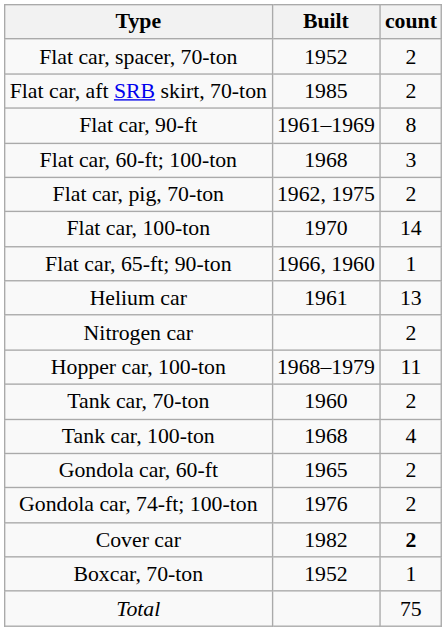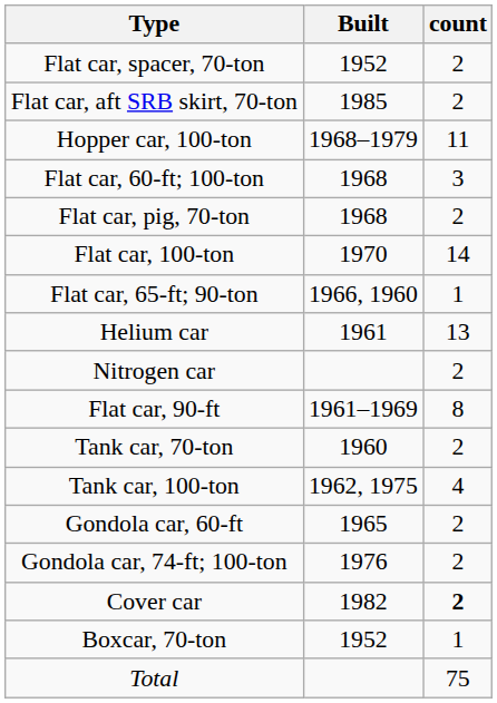 <table class="wikitable">
 <tr>
 <th>Type</th>
 <th>Built</th>
 <th>count</th>
 </tr>
 <tr style=text-align:center>
 <td>Flat car, spacer, 70-ton</td>
 <td>1952</td>
 <td>2</td>
 </tr>
 <tr style=text-align:center>
 <td>Flat car, aft <a href='#'>SRB</a> skirt, 70-ton</td>
 <td>1985</td>
 <td>2</td>
 </tr>
 <tr style=text-align:center>
-<td>Flat car, 90-ft</td>
-<td>1961–1969</td>
-<td>8</td>
+<td>Hopper car, 100-ton</td>
+<td>1968–1979</td>
+<td>11</td>
 </tr>
 <tr style=text-align:center>
 <td>Flat car, 60-ft; 100-ton</td>
 <td>1968</td>
 <td>3</td>
 </tr>
 <tr style=text-align:center>
 <td>Flat car, pig, 70-ton</td>
-<td>1962, 1975</td>
+<td>1968</td>
 <td>2</td>
 </tr>
 <tr style=text-align:center>
 <td>Flat car, 100-ton</td>
 <td>1970</td>
 <td>14</td>
 </tr>
 <tr style=text-align:center>
 <td>Flat car, 65-ft; 90-ton</td>
 <td>1966, 1960</td>
 <td>1</td>
 </tr>
 <tr style=text-align:center>
 <td>Helium car</td>
 <td>1961</td>
 <td>13</td>
 </tr>
 <tr style=text-align:center>
 <td>Nitrogen car</td>
 <td></td>
 <td>2</td>
 </tr>
 <tr style=text-align:center>
-<td>Hopper car, 100-ton</td>
-<td>1968–1979</td>
-<td>11</td>
+<td>Flat car, 90-ft</td>
+<td>1961–1969</td>
+<td>8</td>
 </tr>
 <tr style=text-align:center>
 <td>Tank car, 70-ton</td>
 <td>1960</td>
 <td>2</td>
 </tr>
 <tr style=text-align:center>
 <td>Tank car, 100-ton</td>
-<td>1968</td>
+<td>1962, 1975</td>
 <td>4</td>
 </tr>
 <tr style=text-align:center>
 <td>Gondola car, 60-ft</td>
 <td>1965</td>
 <td>2</td>
 </tr>
 <tr style=text-align:center>
 <td>Gondola car, 74-ft; 100-ton</td>
 <td>1976</td>
 <td>2</td>
 </tr>
 <tr style=text-align:center>
 <td>Cover car</td>
 <td>1982</td>
 <td><strong>2</strong></td>
 </tr>
 <tr style=text-align:center>
 <td>Boxcar, 70-ton</td>
 <td>1952</td>
 <td>1</td>
 </tr>
 <tr style=text-align:center>
 <td><em>Total</em></td>
 <td></td>
 <td>75</td>
 </tr>
 </table>
